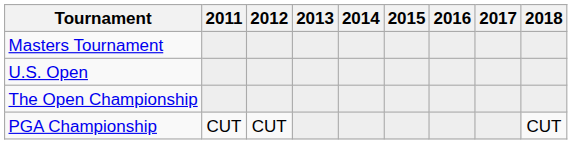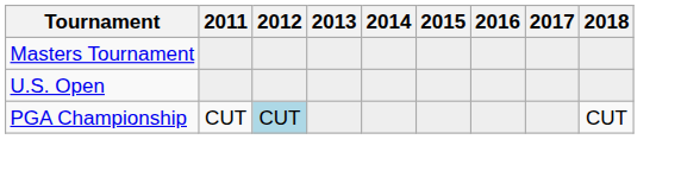 <table class="wikitable" style="font-size:95%;text-align:center;">
 <tr>
 <th>Tournament</th>
 <th>2011</th>
 <th>2012</th>
 <th>2013</th>
 <th>2014</th>
 <th>2015</th>
 <th>2016</th>
 <th>2017</th>
 <th>2018</th>
 </tr>
 <tr>
 <td align=left><a href='#'>Masters Tournament</a></td>
 <td style="background:#eeeeee;"></td>
 <td style="background:#eeeeee;"></td>
 <td style="background:#eeeeee;"></td>
 <td style="background:#eeeeee;"></td>
 <td style="background:#eeeeee;"></td>
 <td style="background:#eeeeee;"></td>
 <td style="background:#eeeeee;"></td>
 <td style="background:#eeeeee;"></td>
 </tr>
 <tr>
 <td align=left><a href='#'>U.S. Open</a></td>
 <td style="background:#eeeeee;"></td>
 <td style="background:#eeeeee;"></td>
 <td style="background:#eeeeee;"></td>
 <td style="background:#eeeeee;"></td>
 <td style="background:#eeeeee;"></td>
 <td style="background:#eeeeee;"></td>
 <td style="background:#eeeeee;"></td>
 <td style="background:#eeeeee;"></td>
 </tr>
 <tr>
-<td align=left><a href='#'>The Open Championship</a></td>
-<td style="background:#eeeeee;"></td>
-<td style="background:#eeeeee;"></td>
-<td style="background:#eeeeee;"></td>
-<td style="background:#eeeeee;"></td>
-<td style="background:#eeeeee;"></td>
-<td style="background:#eeeeee;"></td>
-<td style="background:#eeeeee;"></td>
-<td style="background:#eeeeee;"></td>
-</tr>
-<tr>
 <td align=left><a href='#'>PGA Championship</a></td>
 <td>CUT</td>
-<td>CUT</td>
+<td style="background: lightblue;">CUT</td>
 <td style="background:#eeeeee;"></td>
 <td style="background:#eeeeee;"></td>
 <td style="background:#eeeeee;"></td>
 <td style="background:#eeeeee;"></td>
 <td style="background:#eeeeee;"></td>
 <td>CUT</td>
 </tr>
 </table>
